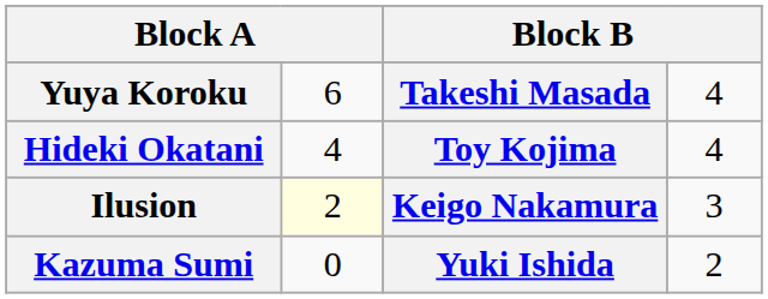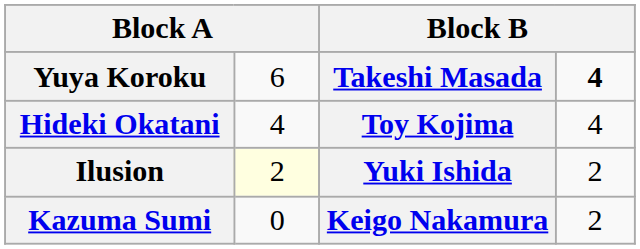 <table class="wikitable" style="margin: 1em auto 1em auto;text-align:center">
 <tr>
 <th colspan="2" style="width:50%">Block A</th>
 <th colspan="2" style="width:50%">Block B</th>
 </tr>
 <tr>
 <th>Yuya Koroku</th>
 <td style="width:35px">6</td>
 <th><a href='#'>Takeshi Masada</a></th>
-<td style="width:35px">4</td>
+<td style="width:35px"><strong>4</strong></td>
 </tr>
 <tr>
 <th><a href='#'>Hideki Okatani</a></th>
 <td>4</td>
 <th><a href='#'>Toy Kojima</a></th>
 <td>4</td>
 </tr>
 <tr>
 <th>Ilusion</th>
 <td style="background: lightyellow;">2</td>
-<th><a href='#'>Keigo Nakamura</a></th>
-<td>3</td>
+<th><a href='#'>Yuki Ishida</a></th>
+<td>2</td>
 </tr>
 <tr>
 <th><a href='#'>Kazuma Sumi</a></th>
 <td>0</td>
-<th><a href='#'>Yuki Ishida</a></th>
+<th><a href='#'>Keigo Nakamura</a></th>
 <td>2</td>
 </tr>
 </table>
